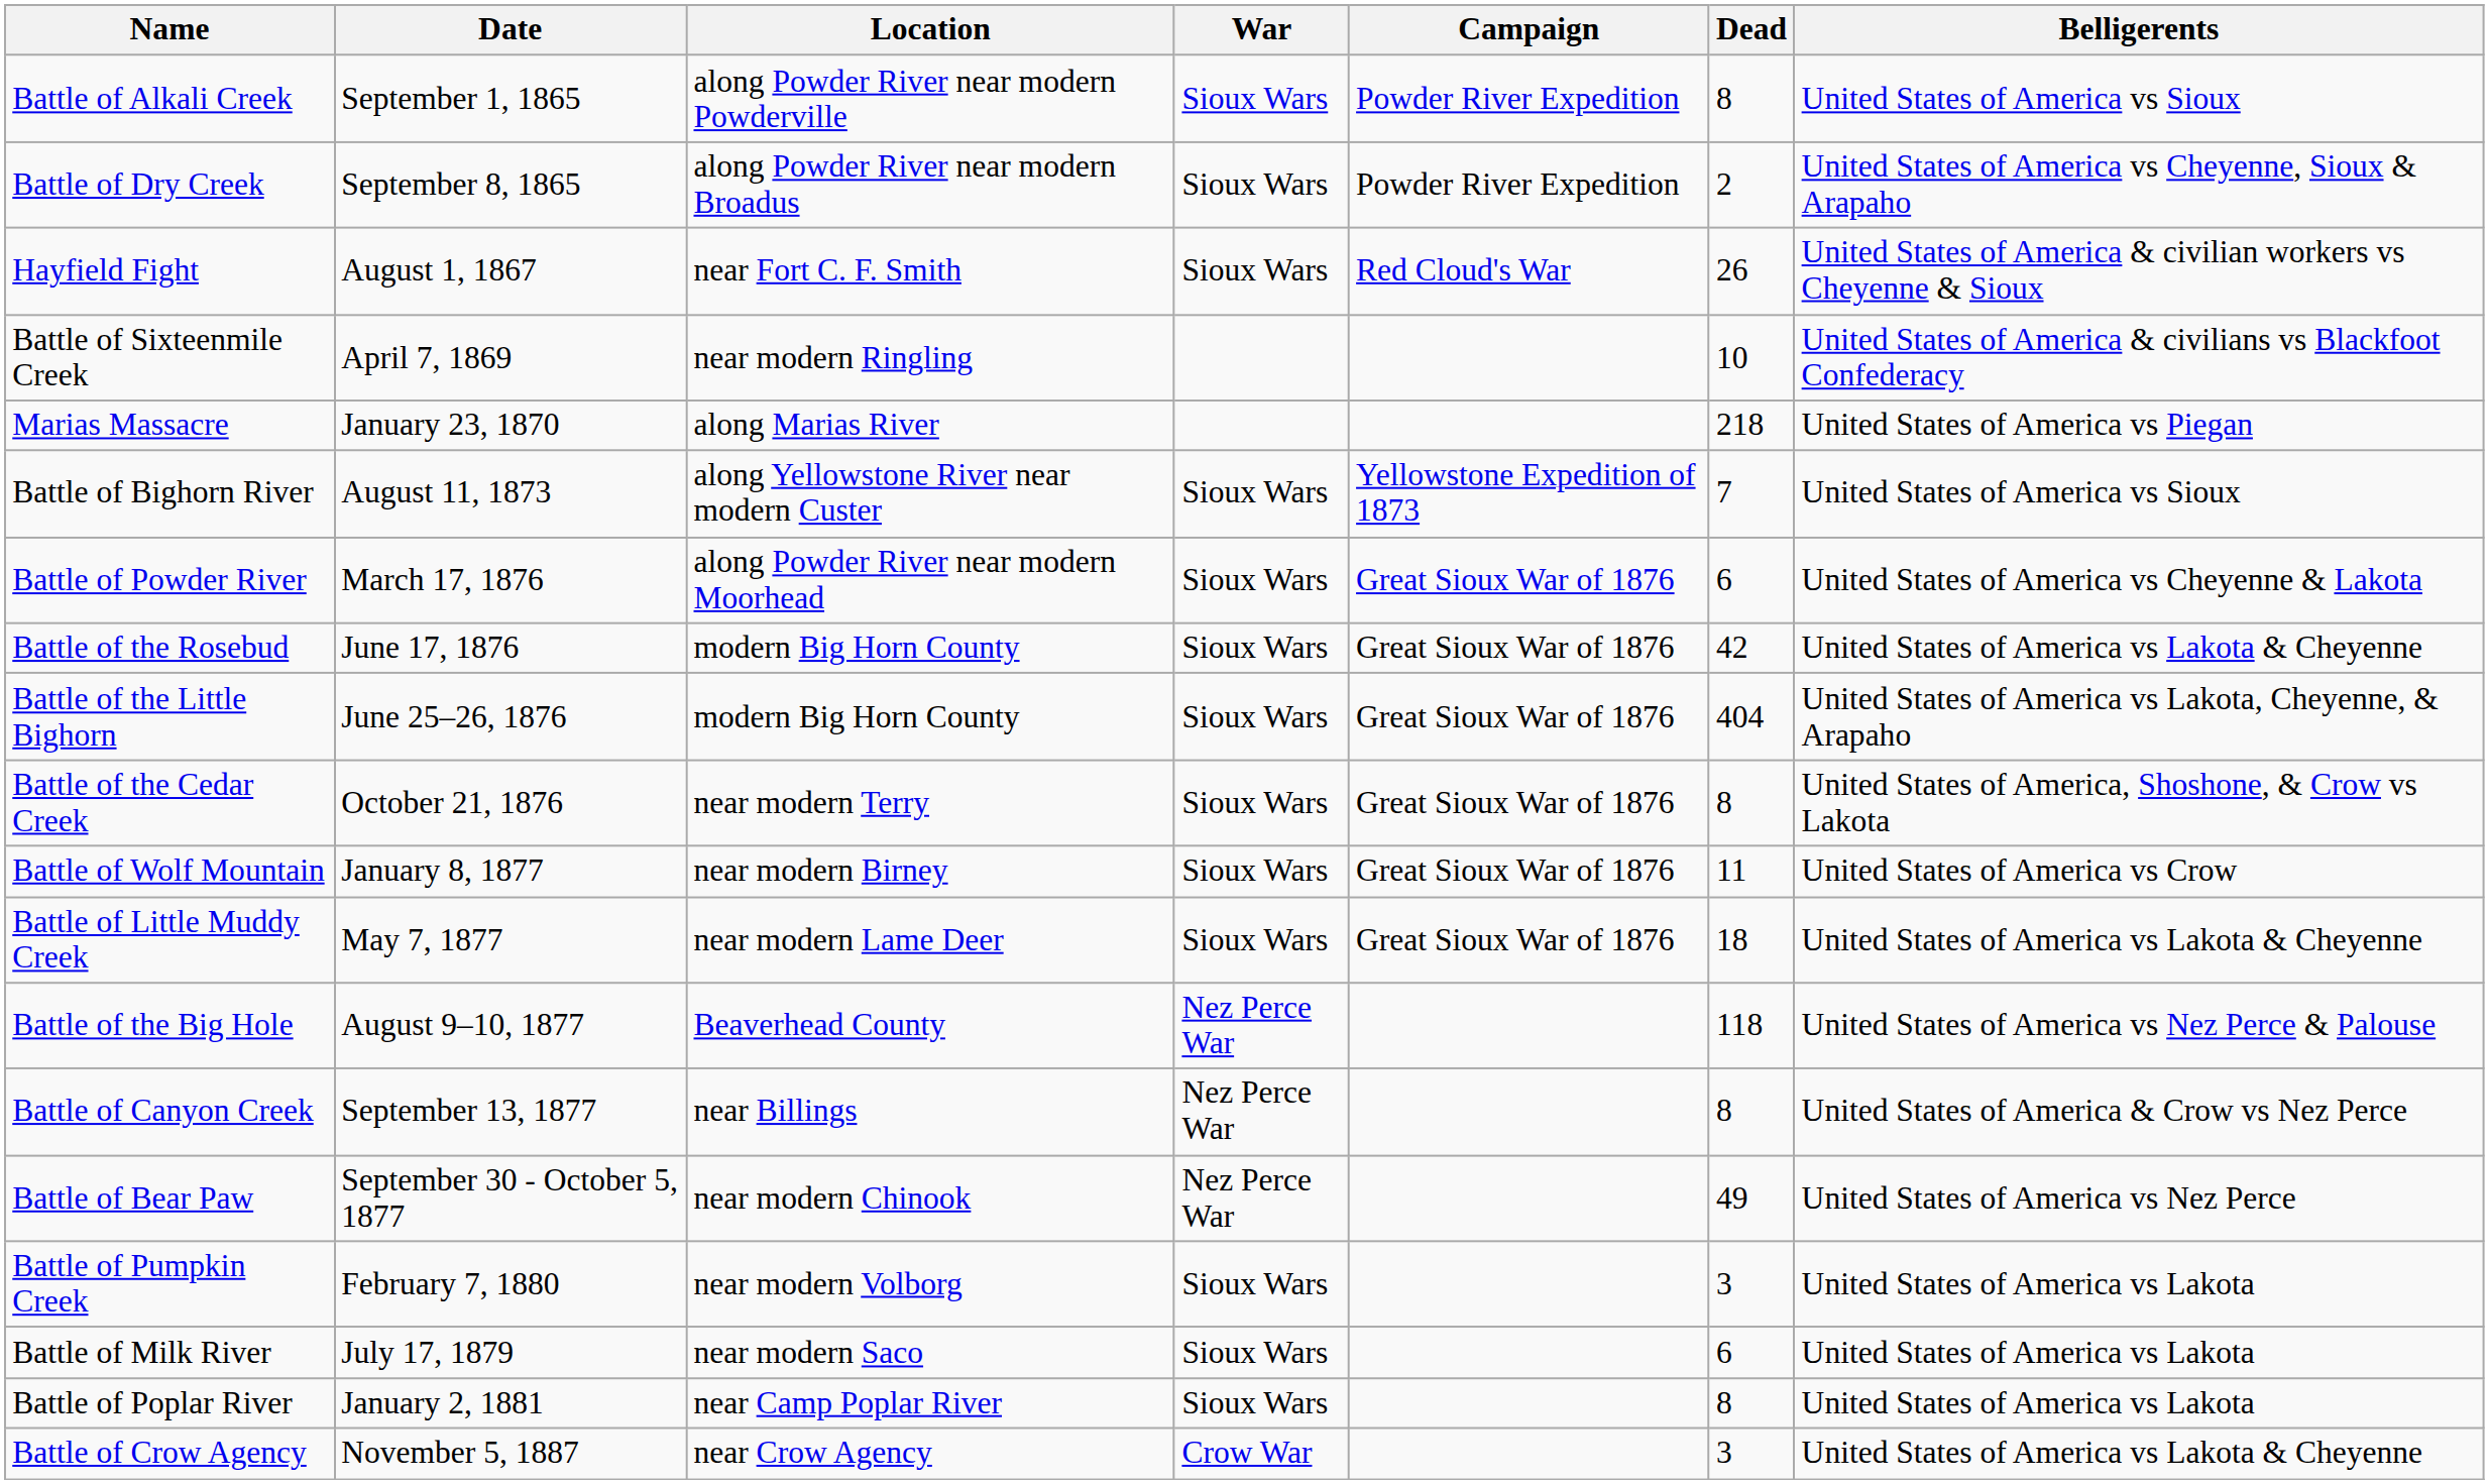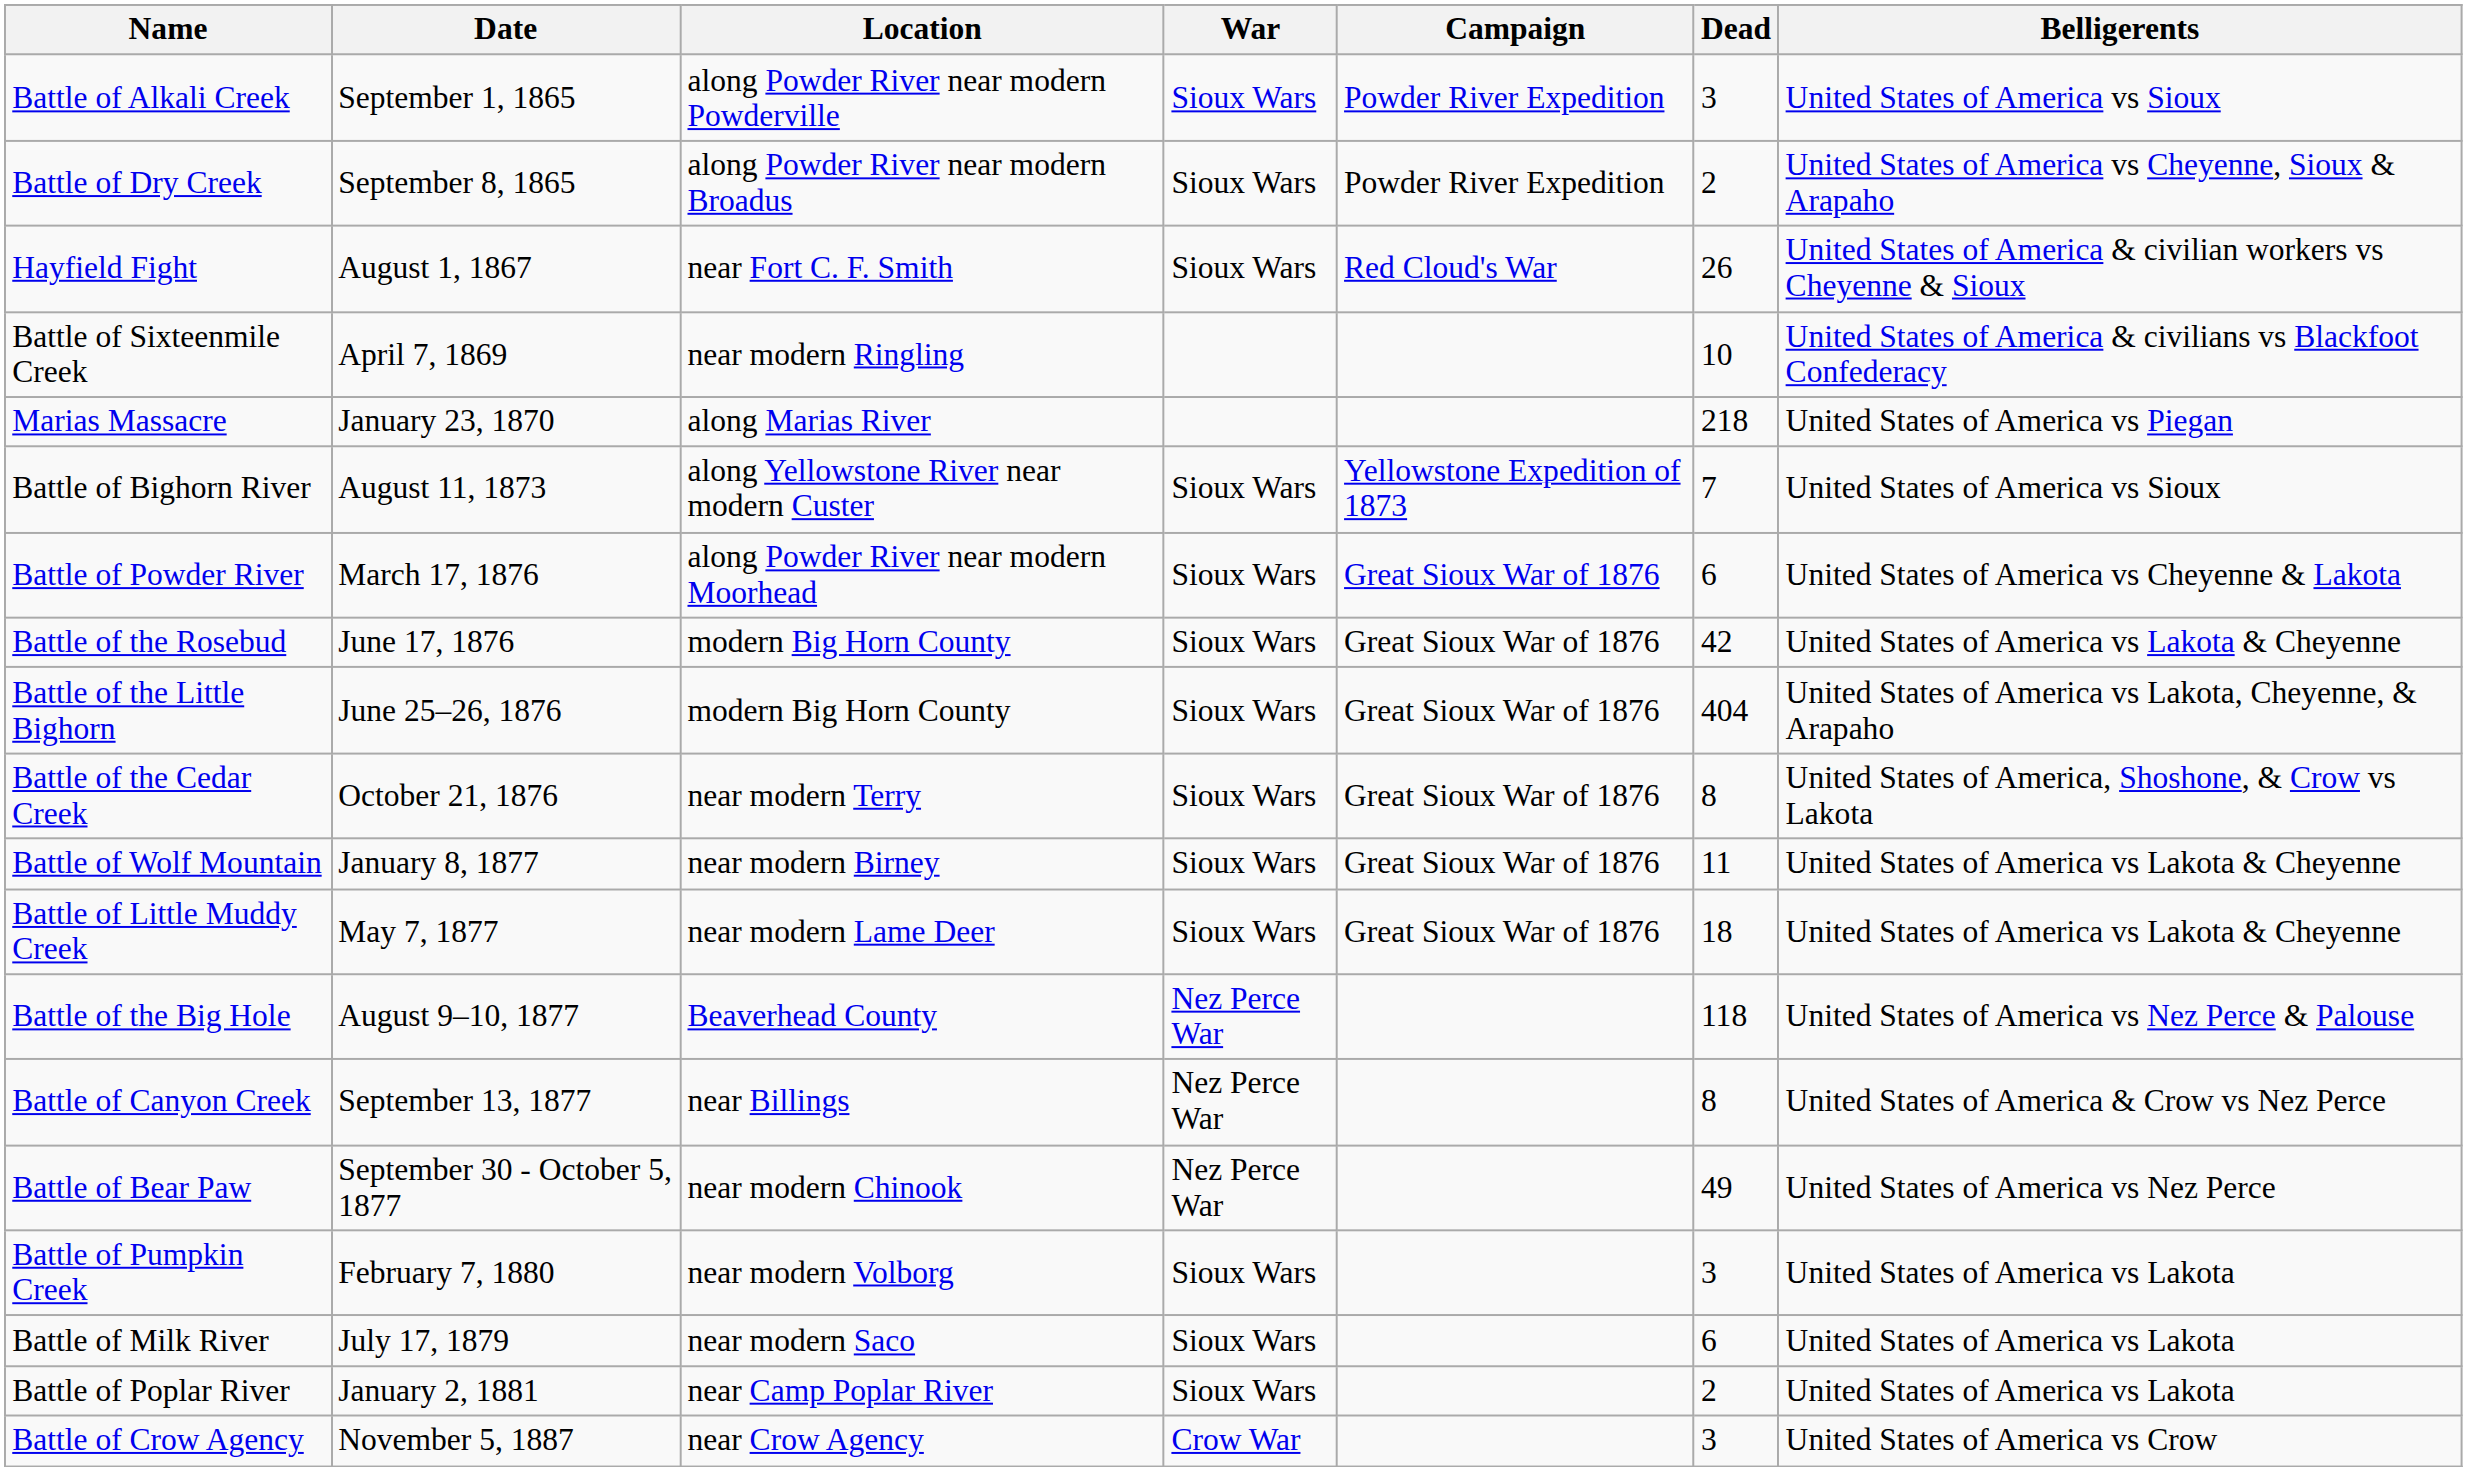 <table class="wikitable sortable">
 <tr>
 <th>Name</th>
 <th>Date</th>
 <th>Location</th>
 <th>War</th>
 <th>Campaign</th>
 <th>Dead</th>
 <th>Belligerents</th>
 </tr>
 <tr>
 <td><a href='#'>Battle of Alkali Creek</a></td>
 <td>September 1, 1865</td>
 <td>along <a href='#'>Powder River</a> near modern <a href='#'>Powderville</a></td>
 <td><a href='#'>Sioux Wars</a></td>
 <td><a href='#'>Powder River Expedition</a></td>
-<td>8</td>
+<td>3</td>
 <td><a href='#'>United States of America</a> vs <a href='#'>Sioux</a></td>
 </tr>
 <tr>
 <td><a href='#'>Battle of Dry Creek</a></td>
 <td>September 8, 1865</td>
 <td>along <a href='#'>Powder River</a> near modern <a href='#'>Broadus</a></td>
 <td>Sioux Wars</td>
 <td>Powder River Expedition</td>
 <td>2</td>
 <td><a href='#'>United States of America</a> vs <a href='#'>Cheyenne</a>, <a href='#'>Sioux</a> & <a href='#'>Arapaho</a></td>
 </tr>
 <tr>
 <td><a href='#'>Hayfield Fight</a></td>
 <td>August 1, 1867</td>
 <td>near <a href='#'>Fort C. F. Smith</a></td>
 <td>Sioux Wars</td>
 <td><a href='#'>Red Cloud's War</a></td>
 <td>26</td>
 <td><a href='#'>United States of America</a> & civilian workers vs <a href='#'>Cheyenne</a> & <a href='#'>Sioux</a></td>
 </tr>
 <tr>
 <td>Battle of Sixteenmile Creek</td>
 <td>April 7, 1869</td>
 <td>near modern <a href='#'>Ringling</a></td>
 <td></td>
 <td></td>
 <td>10</td>
 <td><a href='#'>United States of America</a> & civilians vs <a href='#'>Blackfoot</a> <a href='#'>Confederacy</a></td>
 </tr>
 <tr>
 <td><a href='#'>Marias Massacre</a></td>
 <td>January 23, 1870</td>
 <td>along <a href='#'>Marias River</a></td>
 <td></td>
 <td></td>
 <td>218</td>
 <td>United States of America vs <a href='#'>Piegan</a></td>
 </tr>
 <tr>
 <td>Battle of Bighorn River</td>
 <td>August 11, 1873</td>
 <td>along <a href='#'>Yellowstone River</a> near modern <a href='#'>Custer</a></td>
 <td>Sioux Wars</td>
 <td><a href='#'>Yellowstone Expedition of 1873</a></td>
 <td>7</td>
 <td>United States of America vs Sioux</td>
 </tr>
 <tr>
 <td><a href='#'>Battle of Powder River</a></td>
 <td>March 17, 1876</td>
 <td>along <a href='#'>Powder River</a> near modern <a href='#'>Moorhead</a></td>
 <td>Sioux Wars</td>
 <td><a href='#'>Great Sioux War of 1876</a></td>
 <td>6</td>
 <td>United States of America vs Cheyenne & <a href='#'>Lakota</a></td>
 </tr>
 <tr>
 <td><a href='#'>Battle of the Rosebud</a></td>
 <td>June 17, 1876</td>
 <td>modern <a href='#'>Big Horn County</a></td>
 <td>Sioux Wars</td>
 <td>Great Sioux War of 1876</td>
 <td>42</td>
 <td>United States of America vs <a href='#'>Lakota</a> & Cheyenne</td>
 </tr>
 <tr>
 <td><a href='#'>Battle of the Little Bighorn</a></td>
 <td>June 25–26, 1876</td>
 <td>modern Big Horn County</td>
 <td>Sioux Wars</td>
 <td>Great Sioux War of 1876</td>
 <td>404</td>
 <td>United States of America vs Lakota, Cheyenne, & Arapaho</td>
 </tr>
 <tr>
 <td><a href='#'>Battle of the Cedar Creek</a></td>
 <td>October 21, 1876</td>
 <td>near modern <a href='#'>Terry</a></td>
 <td>Sioux Wars</td>
 <td>Great Sioux War of 1876</td>
 <td>8</td>
 <td>United States of America, <a href='#'>Shoshone</a>, & <a href='#'>Crow</a> vs Lakota</td>
 </tr>
 <tr>
 <td><a href='#'>Battle of Wolf Mountain</a></td>
 <td>January 8, 1877</td>
 <td>near modern <a href='#'>Birney</a></td>
 <td>Sioux Wars</td>
 <td>Great Sioux War of 1876</td>
 <td>11</td>
-<td>United States of America vs Crow</td>
+<td>United States of America vs Lakota & Cheyenne</td>
 </tr>
 <tr>
 <td><a href='#'>Battle of Little Muddy Creek</a></td>
 <td>May 7, 1877</td>
 <td>near modern <a href='#'>Lame Deer</a></td>
 <td>Sioux Wars</td>
 <td>Great Sioux War of 1876</td>
 <td>18</td>
 <td>United States of America vs Lakota & Cheyenne</td>
 </tr>
 <tr>
 <td><a href='#'>Battle of the Big Hole</a></td>
 <td>August 9–10, 1877</td>
 <td><a href='#'>Beaverhead County</a></td>
 <td><a href='#'>Nez Perce War</a></td>
 <td></td>
 <td>118</td>
 <td>United States of America vs <a href='#'>Nez Perce</a> & <a href='#'>Palouse</a></td>
 </tr>
 <tr>
 <td><a href='#'>Battle of Canyon Creek</a></td>
 <td>September 13, 1877</td>
 <td>near <a href='#'>Billings</a></td>
 <td>Nez Perce War</td>
 <td></td>
 <td>8</td>
 <td>United States of America & Crow vs Nez Perce</td>
 </tr>
 <tr>
 <td><a href='#'>Battle of Bear Paw</a></td>
 <td>September 30 - October 5, 1877</td>
 <td>near modern <a href='#'>Chinook</a></td>
 <td>Nez Perce War</td>
 <td></td>
 <td>49</td>
 <td>United States of America vs Nez Perce</td>
 </tr>
 <tr>
 <td><a href='#'>Battle of Pumpkin Creek</a></td>
 <td>February 7, 1880</td>
 <td>near modern <a href='#'>Volborg</a></td>
 <td>Sioux Wars</td>
 <td></td>
 <td>3</td>
 <td>United States of America vs Lakota</td>
 </tr>
 <tr>
 <td>Battle of Milk River</td>
 <td>July 17, 1879</td>
 <td>near modern <a href='#'>Saco</a></td>
 <td>Sioux Wars</td>
 <td></td>
 <td>6</td>
 <td>United States of America vs Lakota</td>
 </tr>
 <tr>
 <td>Battle of Poplar River</td>
 <td>January 2, 1881</td>
 <td>near <a href='#'>Camp Poplar River</a></td>
 <td>Sioux Wars</td>
 <td></td>
-<td>8</td>
+<td>2</td>
 <td>United States of America vs Lakota</td>
 </tr>
 <tr>
 <td><a href='#'>Battle of Crow Agency</a></td>
 <td>November 5, 1887</td>
 <td>near <a href='#'>Crow Agency</a></td>
 <td><a href='#'>Crow War</a></td>
 <td></td>
 <td>3</td>
-<td>United States of America vs Lakota & Cheyenne</td>
+<td>United States of America vs Crow</td>
 </tr>
 <tr>
 </tr>
 </table>
